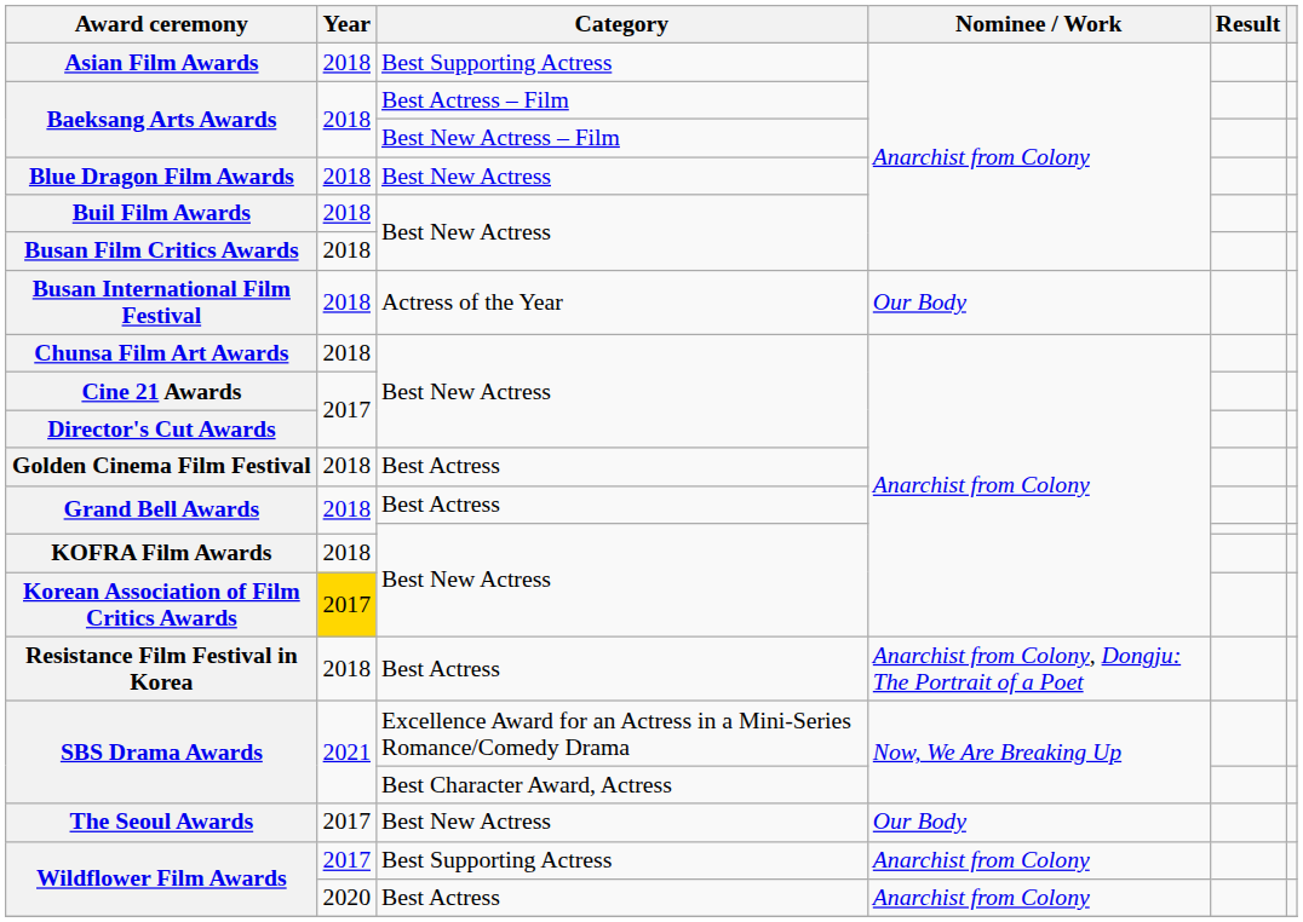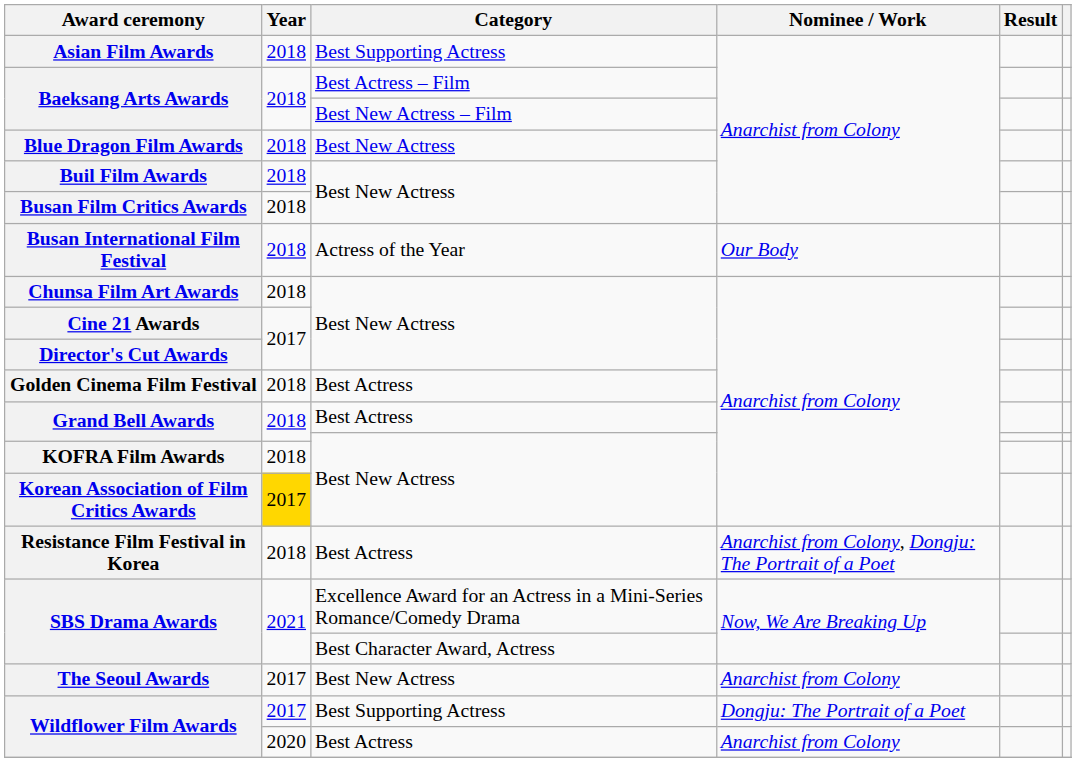 <table class="wikitable plainrowheaders sortable">
 <tr>
 <th scope="col">Award ceremony</th>
 <th scope="col">Year</th>
 <th scope="col">Category</th>
 <th scope="col">Nominee / Work</th>
 <th scope="col">Result</th>
 <th scope="col" class="unsortable"></th>
 </tr>
 <tr>
 <th scope="row"><a href='#'>Asian Film Awards</a></th>
 <td rowspan="1"><a href='#'>2018</a></td>
 <td><a href='#'>Best Supporting Actress</a></td>
 <td rowspan="6"><em><a href='#'>Anarchist from Colony</a></em></td>
 <td></td>
 <td></td>
 </tr>
 <tr>
 <th scope="row"  rowspan="2"><a href='#'>Baeksang Arts Awards</a></th>
 <td rowspan=2><a href='#'>2018</a></td>
 <td><a href='#'>Best Actress – Film</a></td>
 <td></td>
 <td></td>
 </tr>
 <tr>
 <td><a href='#'>Best New Actress – Film</a></td>
 <td></td>
 <td></td>
 </tr>
 <tr>
 <th scope="row"  rowspan="1"><a href='#'>Blue Dragon Film Awards</a></th>
 <td><a href='#'>2018</a></td>
 <td><a href='#'>Best New Actress</a></td>
 <td></td>
 <td></td>
 </tr>
 <tr>
 <th scope="row"  rowspan="1"><a href='#'>Buil Film Awards</a></th>
 <td><a href='#'>2018</a></td>
 <td rowspan="2">Best New Actress</td>
 <td></td>
 <td><br></td>
 </tr>
 <tr>
 <th scope="row"><a href='#'>Busan Film Critics Awards</a></th>
 <td rowspan="1">2018</td>
 <td></td>
 <td></td>
 </tr>
 <tr>
 <th scope="row"><a href='#'>Busan International Film Festival</a></th>
 <td><a href='#'>2018</a></td>
 <td>Actress of the Year</td>
 <td rowspan="1"><em><a href='#'>Our Body</a></em></td>
 <td></td>
 <td></td>
 </tr>
 <tr>
 <th scope="row"><a href='#'>Chunsa Film Art Awards</a></th>
 <td>2018</td>
 <td rowspan="3">Best New Actress</td>
 <td rowspan="8"><em><a href='#'>Anarchist from Colony</a></em></td>
 <td></td>
 <td></td>
 </tr>
 <tr>
 <th scope="row"><a href='#'>Cine 21</a> Awards</th>
 <td rowspan="2">2017</td>
 <td></td>
 <td></td>
 </tr>
 <tr>
 <th scope="row"><a href='#'>Director's Cut Awards</a></th>
 <td></td>
 <td></td>
 </tr>
 <tr>
 <th scope="row">Golden Cinema Film Festival</th>
 <td>2018</td>
 <td>Best Actress</td>
 <td></td>
 <td></td>
 </tr>
 <tr>
 <th scope="row"  rowspan="2"><a href='#'>Grand Bell Awards</a></th>
 <td rowspan="2"><a href='#'>2018</a></td>
 <td>Best Actress</td>
 <td></td>
 <td></td>
 </tr>
 <tr>
 <td rowspan="3">Best New Actress</td>
 <td></td>
 <td></td>
 </tr>
 <tr>
 <th scope="row">KOFRA Film Awards</th>
 <td>2018</td>
 <td></td>
 <td></td>
 </tr>
 <tr>
 <th scope="row"><a href='#'>Korean Association of Film Critics Awards</a></th>
 <td style="background: gold;">2017</td>
 <td></td>
 <td></td>
 </tr>
 <tr>
 <th scope="row">Resistance Film Festival in Korea</th>
 <td>2018</td>
 <td>Best Actress</td>
 <td><em><a href='#'>Anarchist from Colony</a></em>, <em><a href='#'>Dongju: The Portrait of a Poet</a></em></td>
 <td></td>
 <td></td>
 </tr>
 <tr>
 <th scope="row"  rowspan="2"><a href='#'>SBS Drama Awards</a></th>
 <td rowspan="2"><a href='#'>2021</a></td>
 <td>Excellence Award for an Actress in a Mini-Series Romance/Comedy Drama</td>
 <td rowspan="2"><em><a href='#'>Now, We Are Breaking Up</a></em></td>
 <td></td>
 <td></td>
 </tr>
 <tr>
 <td>Best Character Award, Actress</td>
 <td></td>
 <td></td>
 </tr>
 <tr>
 <th scope="row"><a href='#'>The Seoul Awards</a></th>
 <td>2017</td>
 <td>Best New Actress</td>
-<td rowspan="1"><em><a href='#'>Our Body</a></em></td>
+<td rowspan="1"><em><a href='#'>Anarchist from Colony</a></em></td>
 <td></td>
 <td></td>
 </tr>
 <tr>
 <th scope="row"  rowspan="2"><a href='#'>Wildflower Film Awards</a></th>
 <td><a href='#'>2017</a></td>
 <td>Best Supporting Actress</td>
-<td rowspan="1"><em><a href='#'>Anarchist from Colony</a></em></td>
+<td><em><a href='#'>Dongju: The Portrait of a Poet</a></em></td>
 <td></td>
 <td></td>
 </tr>
 <tr>
 <td>2020</td>
 <td>Best Actress</td>
 <td rowspan="1"><em><a href='#'>Anarchist from Colony</a></em></td>
 <td></td>
 <td></td>
 </tr>
 <tr>
 </tr>
 </table>
